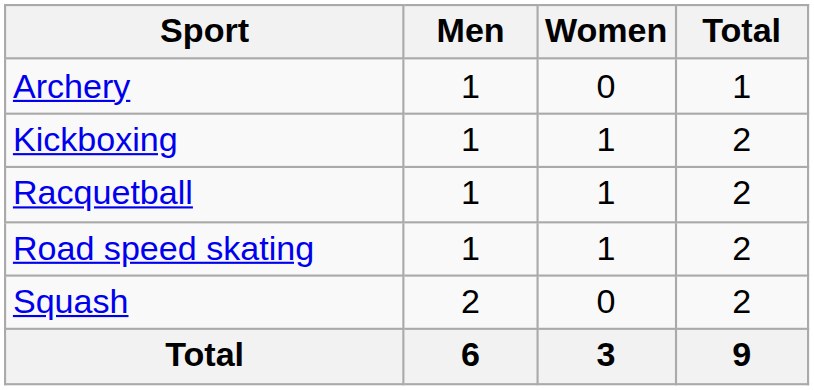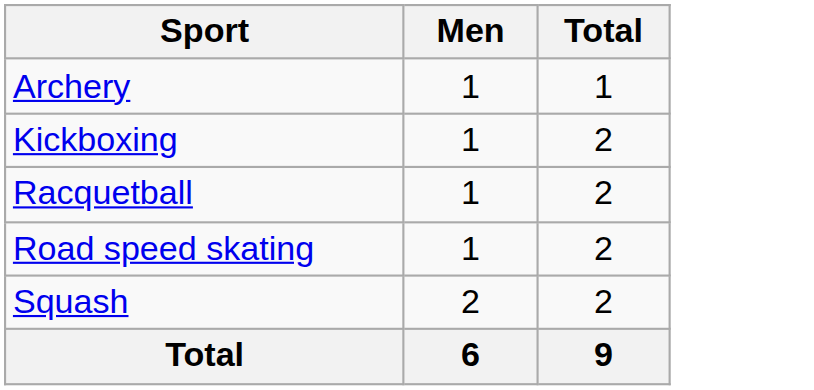 <table class="wikitable sortable" style="text-align:center;">
 <tr>
 <th width=180>Sport</th>
 <th width=55>Men</th>
-<th width=55>Women</th>
 <th width=55>Total</th>
 </tr>
 <tr>
 <td align=left><a href='#'>Archery</a></td>
 <td>1</td>
-<td>0</td>
 <td>1</td>
 </tr>
 <tr>
 <td align=left><a href='#'>Kickboxing</a></td>
-<td>1</td>
 <td>1</td>
 <td>2</td>
 </tr>
 <tr>
 <td align=left><a href='#'>Racquetball</a></td>
 <td>1</td>
-<td>1</td>
 <td>2</td>
 </tr>
 <tr>
 <td align=left><a href='#'>Road speed skating</a></td>
-<td>1</td>
 <td>1</td>
 <td>2</td>
 </tr>
 <tr>
 <td align=left><a href='#'>Squash</a></td>
 <td>2</td>
-<td>0</td>
 <td>2</td>
 </tr>
 <tr>
 <th>Total</th>
 <th>6</th>
-<th>3</th>
 <th>9</th>
 </tr>
 </table>
